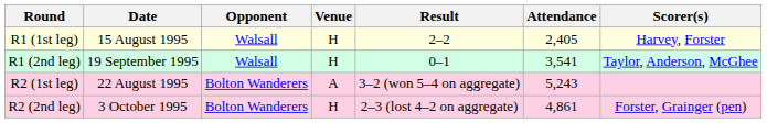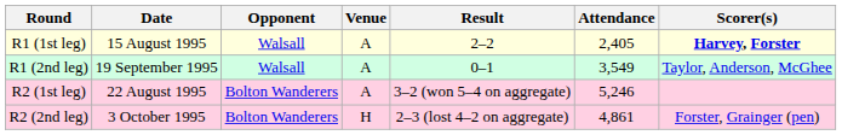 <table style="text-align:center;" class="wikitable sortable">
 <tr>
 <th>Round</th>
 <th>Date</th>
 <th>Opponent</th>
 <th>Venue</th>
 <th>Result</th>
 <th>Attendance</th>
 <th>Scorer(s)</th>
 </tr>
 <tr style="background:#ffd;">
 <td>R1 (1st leg)</td>
 <td>15 August 1995</td>
 <td><a href='#'>Walsall</a></td>
-<td>H</td>
+<td>A</td>
 <td>2–2</td>
 <td>2,405</td>
-<td><a href='#'>Harvey</a>, <a href='#'>Forster</a></td>
+<td><strong><a href='#'>Harvey</a>, <a href='#'>Forster</a></strong></td>
 </tr>
 <tr style="background:#d0ffe3;">
 <td>R1 (2nd leg)</td>
 <td>19 September 1995</td>
 <td><a href='#'>Walsall</a></td>
-<td>H</td>
+<td>A</td>
 <td>0–1</td>
-<td>3,541</td>
+<td>3,549</td>
 <td><a href='#'>Taylor</a>, <a href='#'>Anderson</a>, <a href='#'>McGhee</a></td>
 </tr>
 <tr style="background:#ffd0e3;">
 <td>R2 (1st leg)</td>
 <td>22 August 1995</td>
 <td><a href='#'>Bolton Wanderers</a></td>
 <td>A</td>
 <td>3–2 (won 5–4 on aggregate)</td>
-<td>5,243</td>
+<td>5,246</td>
 <td></td>
 </tr>
 <tr style="background:#ffd0e3;">
 <td>R2 (2nd leg)</td>
 <td>3 October 1995</td>
 <td><a href='#'>Bolton Wanderers</a></td>
 <td>H</td>
 <td>2–3 (lost 4–2 on aggregate)</td>
 <td>4,861</td>
 <td><a href='#'>Forster</a>, <a href='#'>Grainger</a> (<a href='#'>pen</a>)</td>
 </tr>
 </table>
